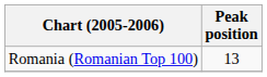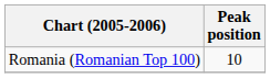 <table class="wikitable">
 <tr>
 <th>Chart (2005-2006)</th>
 <th>Peak<br>position</th>
 </tr>
 <tr>
 <td>Romania (<a href='#'>Romanian Top 100</a>)</td>
-<td align="center">13</td>
+<td align="center">10</td>
 </tr>
 <tr>
 </tr>
 </table>
